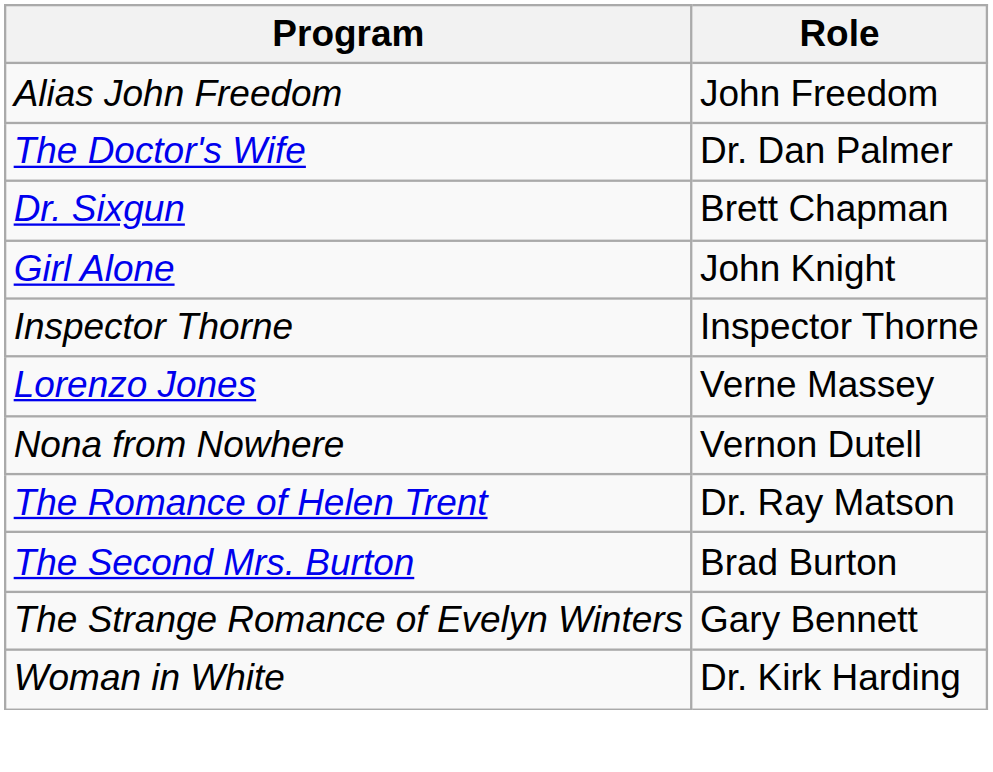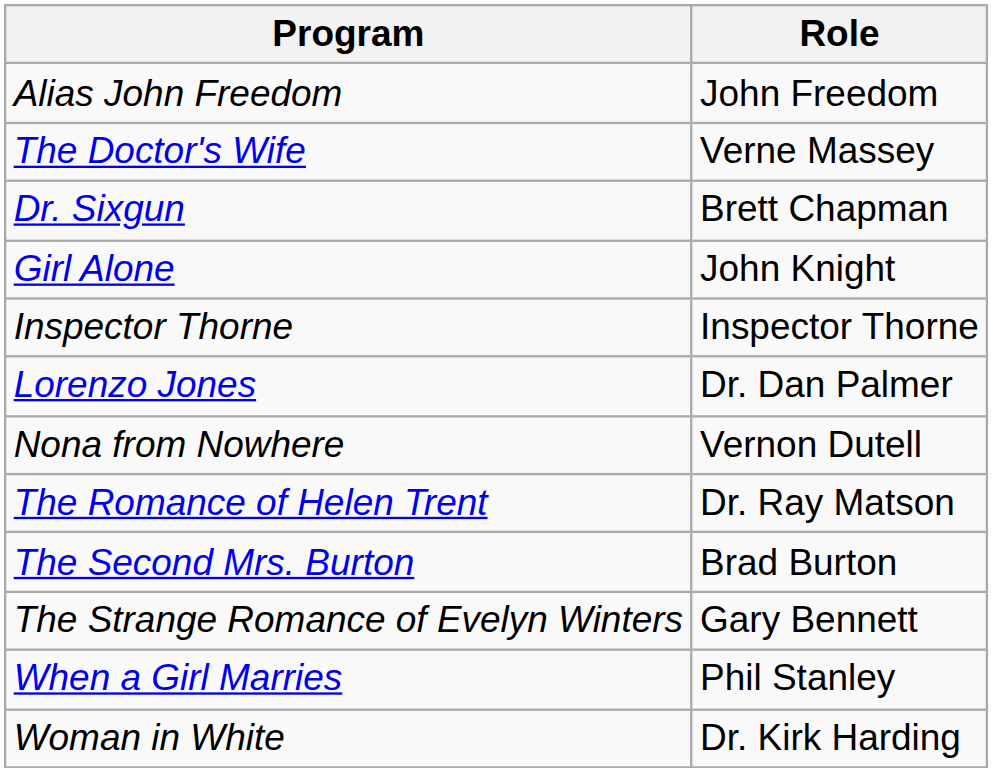 <table class="wikitable">
 <tr>
 <th>Program</th>
 <th>Role</th>
 </tr>
 <tr>
 <td><em>Alias John Freedom</em></td>
 <td>John Freedom</td>
 </tr>
 <tr>
 <td><em><a href='#'>The Doctor's Wife</a></em></td>
-<td>Dr. Dan Palmer</td>
+<td>Verne Massey</td>
 </tr>
 <tr>
 <td><em><a href='#'>Dr. Sixgun</a></em></td>
 <td>Brett Chapman</td>
 </tr>
 <tr>
 <td><em><a href='#'>Girl Alone</a></em></td>
 <td>John Knight</td>
 </tr>
 <tr>
 <td><em>Inspector Thorne</em></td>
 <td>Inspector Thorne</td>
 </tr>
 <tr>
 <td><em><a href='#'>Lorenzo Jones</a></em></td>
-<td>Verne Massey</td>
+<td>Dr. Dan Palmer</td>
 </tr>
 <tr>
 <td><em>Nona from Nowhere</em></td>
 <td>Vernon Dutell</td>
 </tr>
 <tr>
 <td><em><a href='#'>The Romance of Helen Trent</a></em></td>
 <td>Dr. Ray Matson </td>
 </tr>
 <tr>
 <td><em><a href='#'>The Second Mrs. Burton</a></em></td>
 <td>Brad Burton</td>
 </tr>
 <tr>
 <td><em>The Strange Romance of Evelyn Winters</em></td>
 <td>Gary Bennett</td>
 </tr>
 <tr>
+<td><em><a href='#'>When a Girl Marries</a></em></td>
+<td>Phil Stanley</td>
+</tr>
+<tr>
 <td><em>Woman in White</em></td>
 <td>Dr. Kirk Harding</td>
 </tr>
 </table>
